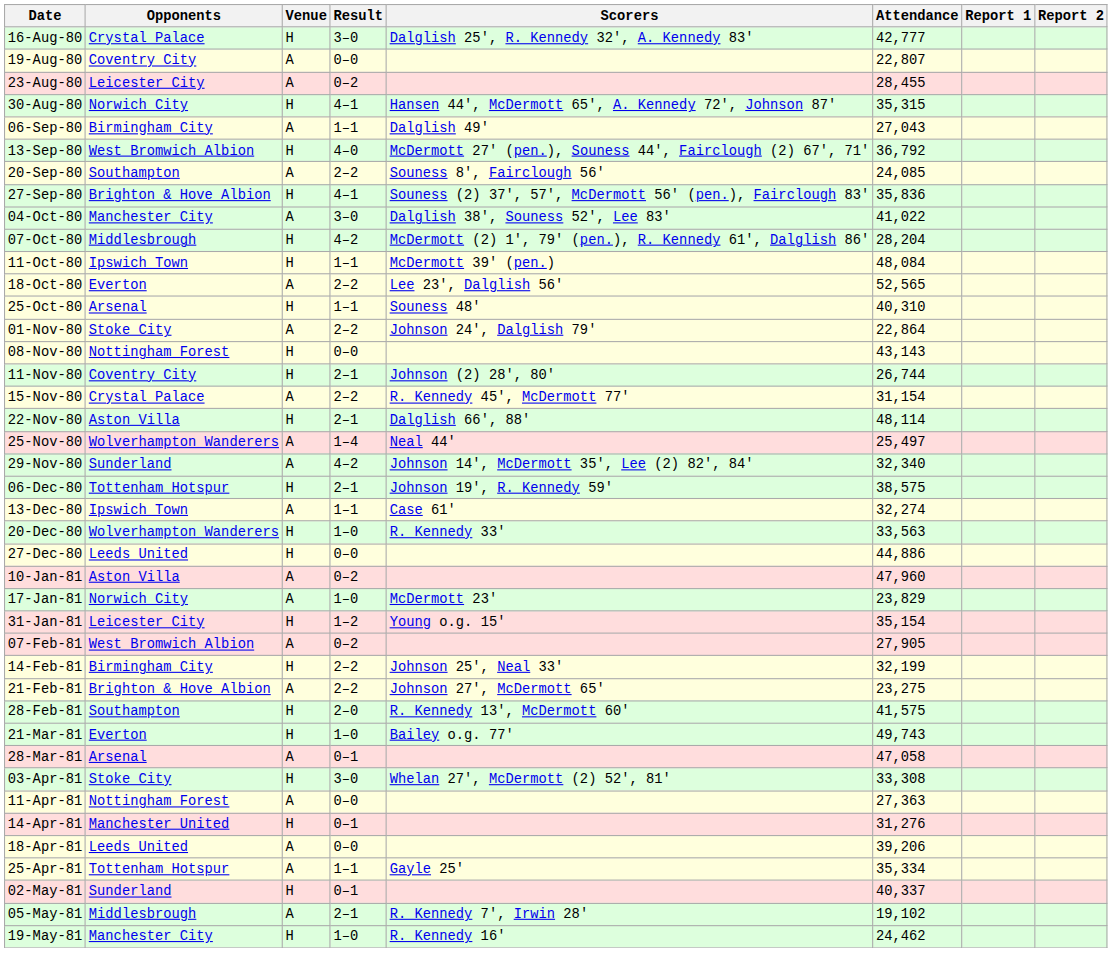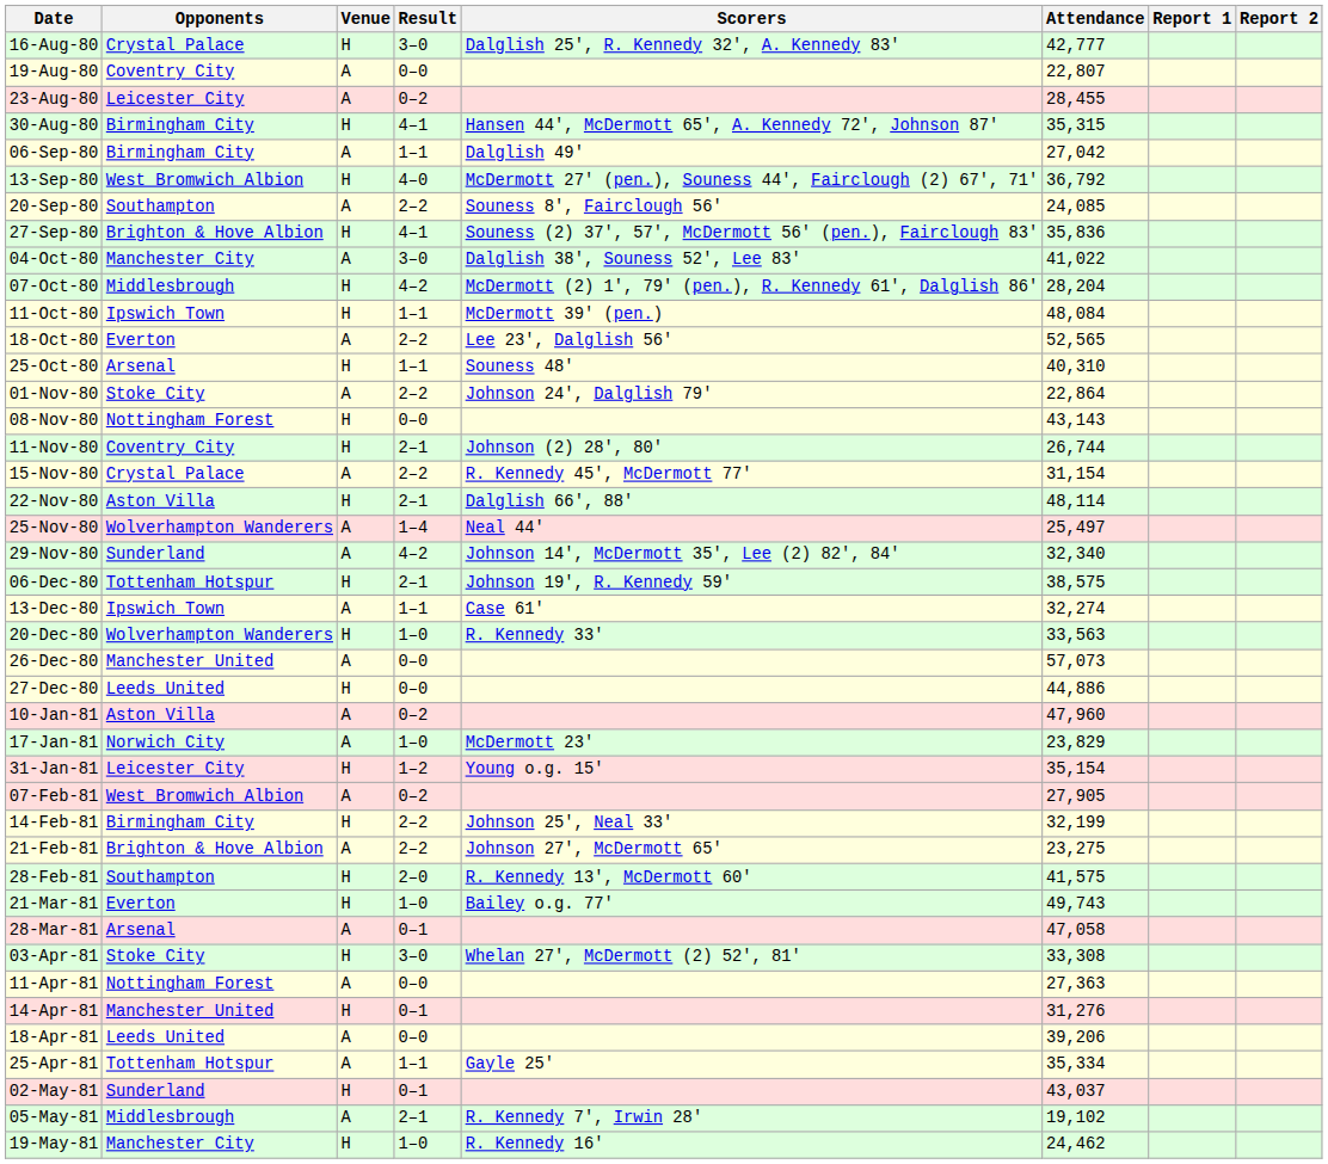 <table class=wikitable>
 <tr>
 <th>Date</th>
 <th>Opponents</th>
 <th>Venue</th>
 <th>Result</th>
 <th>Scorers</th>
 <th>Attendance</th>
 <th>Report 1</th>
 <th>Report 2</th>
 </tr>
 <tr bgcolor="#ddffdd">
 <td>16-Aug-80</td>
 <td><a href='#'>Crystal Palace</a></td>
 <td>H</td>
 <td>3–0</td>
 <td><a href='#'>Dalglish</a> 25', <a href='#'>R. Kennedy</a> 32', <a href='#'>A. Kennedy</a> 83'</td>
 <td>42,777</td>
 <td></td>
 <td></td>
 </tr>
 <tr bgcolor="#ffffdd">
 <td>19-Aug-80</td>
 <td><a href='#'>Coventry City</a></td>
 <td>A</td>
 <td>0–0</td>
 <td></td>
 <td>22,807</td>
 <td></td>
 <td></td>
 </tr>
 <tr bgcolor="#ffdddd">
 <td>23-Aug-80</td>
 <td><a href='#'>Leicester City</a></td>
 <td>A</td>
 <td>0–2</td>
 <td></td>
 <td>28,455</td>
 <td></td>
 <td></td>
 </tr>
 <tr bgcolor="#ddffdd">
 <td>30-Aug-80</td>
-<td><a href='#'>Norwich City</a></td>
+<td><a href='#'>Birmingham City</a></td>
 <td>H</td>
 <td>4–1</td>
 <td><a href='#'>Hansen</a> 44', <a href='#'>McDermott</a> 65', <a href='#'>A. Kennedy</a> 72', <a href='#'>Johnson</a> 87'</td>
 <td>35,315</td>
 <td></td>
 <td></td>
 </tr>
 <tr bgcolor="#ffffdd">
 <td>06-Sep-80</td>
 <td><a href='#'>Birmingham City</a></td>
 <td>A</td>
 <td>1–1</td>
 <td><a href='#'>Dalglish</a> 49'</td>
-<td>27,043</td>
+<td>27,042</td>
 <td></td>
 <td></td>
 </tr>
 <tr bgcolor="#ddffdd">
 <td>13-Sep-80</td>
 <td><a href='#'>West Bromwich Albion</a></td>
 <td>H</td>
 <td>4–0</td>
 <td><a href='#'>McDermott</a> 27' (<a href='#'>pen.</a>), <a href='#'>Souness</a> 44', <a href='#'>Fairclough</a> (2) 67', 71'</td>
 <td>36,792</td>
 <td></td>
 <td></td>
 </tr>
 <tr bgcolor="#ffffdd">
 <td>20-Sep-80</td>
 <td><a href='#'>Southampton</a></td>
 <td>A</td>
 <td>2–2</td>
 <td><a href='#'>Souness</a> 8', <a href='#'>Fairclough</a> 56'</td>
 <td>24,085</td>
 <td></td>
 <td></td>
 </tr>
 <tr bgcolor="#ddffdd">
 <td>27-Sep-80</td>
 <td><a href='#'>Brighton & Hove Albion</a></td>
 <td>H</td>
 <td>4–1</td>
 <td><a href='#'>Souness</a> (2) 37', 57', <a href='#'>McDermott</a> 56' (<a href='#'>pen.</a>), <a href='#'>Fairclough</a> 83'</td>
 <td>35,836</td>
 <td></td>
 <td></td>
 </tr>
 <tr bgcolor="#ddffdd">
 <td>04-Oct-80</td>
 <td><a href='#'>Manchester City</a></td>
 <td>A</td>
 <td>3–0</td>
 <td><a href='#'>Dalglish</a> 38', <a href='#'>Souness</a> 52', <a href='#'>Lee</a> 83'</td>
 <td>41,022</td>
 <td></td>
 <td></td>
 </tr>
 <tr bgcolor="#ddffdd">
 <td>07-Oct-80</td>
 <td><a href='#'>Middlesbrough</a></td>
 <td>H</td>
 <td>4–2</td>
 <td><a href='#'>McDermott</a> (2) 1', 79' (<a href='#'>pen.</a>), <a href='#'>R. Kennedy</a> 61', <a href='#'>Dalglish</a> 86'</td>
 <td>28,204</td>
 <td></td>
 <td></td>
 </tr>
 <tr bgcolor="#ffffdd">
 <td>11-Oct-80</td>
 <td><a href='#'>Ipswich Town</a></td>
 <td>H</td>
 <td>1–1</td>
 <td><a href='#'>McDermott</a> 39' (<a href='#'>pen.</a>)</td>
 <td>48,084</td>
 <td></td>
 <td></td>
 </tr>
 <tr bgcolor="#ffffdd">
 <td>18-Oct-80</td>
 <td><a href='#'>Everton</a></td>
 <td>A</td>
 <td>2–2</td>
 <td><a href='#'>Lee</a> 23', <a href='#'>Dalglish</a> 56'</td>
 <td>52,565</td>
 <td></td>
 <td></td>
 </tr>
 <tr bgcolor="#ffffdd">
 <td>25-Oct-80</td>
 <td><a href='#'>Arsenal</a></td>
 <td>H</td>
 <td>1–1</td>
 <td><a href='#'>Souness</a> 48'</td>
 <td>40,310</td>
 <td></td>
 <td></td>
 </tr>
 <tr bgcolor="#ffffdd">
 <td>01-Nov-80</td>
 <td><a href='#'>Stoke City</a></td>
 <td>A</td>
 <td>2–2</td>
 <td><a href='#'>Johnson</a> 24', <a href='#'>Dalglish</a> 79'</td>
 <td>22,864</td>
 <td></td>
 <td></td>
 </tr>
 <tr bgcolor="#ffffdd">
 <td>08-Nov-80</td>
 <td><a href='#'>Nottingham Forest</a></td>
 <td>H</td>
 <td>0–0</td>
 <td></td>
 <td>43,143</td>
 <td></td>
 <td></td>
 </tr>
 <tr bgcolor="#ddffdd">
 <td>11-Nov-80</td>
 <td><a href='#'>Coventry City</a></td>
 <td>H</td>
 <td>2–1</td>
 <td><a href='#'>Johnson</a> (2) 28', 80'</td>
 <td>26,744</td>
 <td></td>
 <td></td>
 </tr>
 <tr bgcolor="#ffffdd">
 <td>15-Nov-80</td>
 <td><a href='#'>Crystal Palace</a></td>
 <td>A</td>
 <td>2–2</td>
 <td><a href='#'>R. Kennedy</a> 45', <a href='#'>McDermott</a> 77'</td>
 <td>31,154</td>
 <td></td>
 <td></td>
 </tr>
 <tr bgcolor="#ddffdd">
 <td>22-Nov-80</td>
 <td><a href='#'>Aston Villa</a></td>
 <td>H</td>
 <td>2–1</td>
 <td><a href='#'>Dalglish</a> 66', 88'</td>
 <td>48,114</td>
 <td></td>
 <td></td>
 </tr>
 <tr bgcolor="#ffdddd">
 <td>25-Nov-80</td>
 <td><a href='#'>Wolverhampton Wanderers</a></td>
 <td>A</td>
 <td>1–4</td>
 <td><a href='#'>Neal</a> 44'</td>
 <td>25,497</td>
 <td></td>
 <td></td>
 </tr>
 <tr bgcolor="#ddffdd">
 <td>29-Nov-80</td>
 <td><a href='#'>Sunderland</a></td>
 <td>A</td>
 <td>4–2</td>
 <td><a href='#'>Johnson</a> 14', <a href='#'>McDermott</a> 35', <a href='#'>Lee</a> (2) 82', 84'</td>
 <td>32,340</td>
 <td></td>
 <td></td>
 </tr>
 <tr bgcolor="#ddffdd">
 <td>06-Dec-80</td>
 <td><a href='#'>Tottenham Hotspur</a></td>
 <td>H</td>
 <td>2–1</td>
 <td><a href='#'>Johnson</a> 19', <a href='#'>R. Kennedy</a> 59'</td>
 <td>38,575</td>
 <td></td>
 <td></td>
 </tr>
 <tr bgcolor="#ffffdd">
 <td>13-Dec-80</td>
 <td><a href='#'>Ipswich Town</a></td>
 <td>A</td>
 <td>1–1</td>
 <td><a href='#'>Case</a> 61'</td>
 <td>32,274</td>
 <td></td>
 <td></td>
 </tr>
 <tr bgcolor="#ddffdd">
 <td>20-Dec-80</td>
 <td><a href='#'>Wolverhampton Wanderers</a></td>
 <td>H</td>
 <td>1–0</td>
 <td><a href='#'>R. Kennedy</a> 33'</td>
 <td>33,563</td>
 <td></td>
 <td></td>
 </tr>
 <tr bgcolor="#ffffdd">
+<td>26-Dec-80</td>
+<td><a href='#'>Manchester United</a></td>
+<td>A</td>
+<td>0–0</td>
+<td></td>
+<td>57,073</td>
+<td></td>
+<td></td>
+</tr>
+<tr bgcolor="#ffffdd">
 <td>27-Dec-80</td>
 <td><a href='#'>Leeds United</a></td>
 <td>H</td>
 <td>0–0</td>
 <td></td>
 <td>44,886</td>
 <td></td>
 <td></td>
 </tr>
 <tr bgcolor="#ffdddd">
 <td>10-Jan-81</td>
 <td><a href='#'>Aston Villa</a></td>
 <td>A</td>
 <td>0–2</td>
 <td></td>
 <td>47,960</td>
 <td></td>
 <td></td>
 </tr>
 <tr bgcolor="#ddffdd">
 <td>17-Jan-81</td>
 <td><a href='#'>Norwich City</a></td>
 <td>A</td>
 <td>1–0</td>
 <td><a href='#'>McDermott</a> 23'</td>
 <td>23,829</td>
 <td></td>
 <td></td>
 </tr>
 <tr bgcolor="#ffdddd">
 <td>31-Jan-81</td>
 <td><a href='#'>Leicester City</a></td>
 <td>H</td>
 <td>1–2</td>
 <td><a href='#'>Young</a> o.g. 15'</td>
 <td>35,154</td>
 <td></td>
 <td></td>
 </tr>
 <tr bgcolor="#ffdddd">
 <td>07-Feb-81</td>
 <td><a href='#'>West Bromwich Albion</a></td>
 <td>A</td>
 <td>0–2</td>
 <td></td>
 <td>27,905</td>
 <td></td>
 <td></td>
 </tr>
 <tr bgcolor="#ffffdd">
 <td>14-Feb-81</td>
 <td><a href='#'>Birmingham City</a></td>
 <td>H</td>
 <td>2–2</td>
 <td><a href='#'>Johnson</a> 25', <a href='#'>Neal</a> 33'</td>
 <td>32,199</td>
 <td></td>
 <td></td>
 </tr>
 <tr bgcolor="#ffffdd">
 <td>21-Feb-81</td>
 <td><a href='#'>Brighton & Hove Albion</a></td>
 <td>A</td>
 <td>2–2</td>
 <td><a href='#'>Johnson</a> 27', <a href='#'>McDermott</a> 65'</td>
 <td>23,275</td>
 <td></td>
 <td></td>
 </tr>
 <tr bgcolor="#ddffdd">
 <td>28-Feb-81</td>
 <td><a href='#'>Southampton</a></td>
 <td>H</td>
 <td>2–0</td>
 <td><a href='#'>R. Kennedy</a> 13', <a href='#'>McDermott</a> 60'</td>
 <td>41,575</td>
 <td></td>
 <td></td>
 </tr>
 <tr bgcolor="#ddffdd">
 <td>21-Mar-81</td>
 <td><a href='#'>Everton</a></td>
 <td>H</td>
 <td>1–0</td>
 <td><a href='#'>Bailey</a> o.g. 77'</td>
 <td>49,743</td>
 <td></td>
 <td></td>
 </tr>
 <tr bgcolor="#ffdddd">
 <td>28-Mar-81</td>
 <td><a href='#'>Arsenal</a></td>
 <td>A</td>
 <td>0–1</td>
 <td></td>
 <td>47,058</td>
 <td></td>
 <td></td>
 </tr>
 <tr bgcolor="#ddffdd">
 <td>03-Apr-81</td>
 <td><a href='#'>Stoke City</a></td>
 <td>H</td>
 <td>3–0</td>
 <td><a href='#'>Whelan</a> 27', <a href='#'>McDermott</a> (2) 52', 81'</td>
 <td>33,308</td>
 <td></td>
 <td></td>
 </tr>
 <tr bgcolor="#ffffdd">
 <td>11-Apr-81</td>
 <td><a href='#'>Nottingham Forest</a></td>
 <td>A</td>
 <td>0–0</td>
 <td></td>
 <td>27,363</td>
 <td></td>
 <td></td>
 </tr>
 <tr bgcolor="#ffdddd">
 <td>14-Apr-81</td>
 <td><a href='#'>Manchester United</a></td>
 <td>H</td>
 <td>0–1</td>
 <td></td>
 <td>31,276</td>
 <td></td>
 <td></td>
 </tr>
 <tr bgcolor="#ffffdd">
 <td>18-Apr-81</td>
 <td><a href='#'>Leeds United</a></td>
 <td>A</td>
 <td>0–0</td>
 <td></td>
 <td>39,206</td>
 <td></td>
 <td></td>
 </tr>
 <tr bgcolor="#ffffdd">
 <td>25-Apr-81</td>
 <td><a href='#'>Tottenham Hotspur</a></td>
 <td>A</td>
 <td>1–1</td>
 <td><a href='#'>Gayle</a> 25'</td>
 <td>35,334</td>
 <td></td>
 <td></td>
 </tr>
 <tr bgcolor="#ffdddd">
 <td>02-May-81</td>
 <td><a href='#'>Sunderland</a></td>
 <td>H</td>
 <td>0–1</td>
 <td></td>
-<td>40,337</td>
+<td>43,037</td>
 <td></td>
 <td></td>
 </tr>
 <tr bgcolor="#ddffdd">
 <td>05-May-81</td>
 <td><a href='#'>Middlesbrough</a></td>
 <td>A</td>
 <td>2–1</td>
 <td><a href='#'>R. Kennedy</a> 7', <a href='#'>Irwin</a> 28'</td>
 <td>19,102</td>
 <td></td>
 <td></td>
 </tr>
 <tr bgcolor="#ddffdd">
 <td>19-May-81</td>
 <td><a href='#'>Manchester City</a></td>
 <td>H</td>
 <td>1–0</td>
 <td><a href='#'>R. Kennedy</a> 16'</td>
 <td>24,462</td>
 <td></td>
 <td></td>
 </tr>
 </table>
